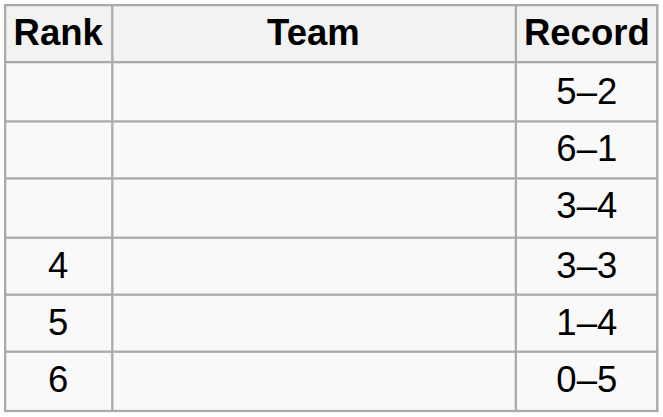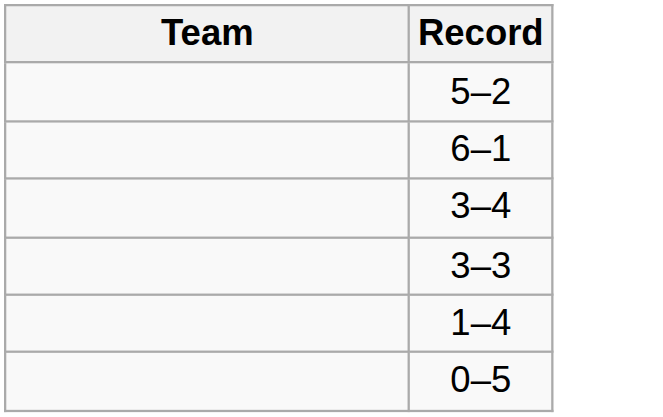 <table class=wikitable style="text-align:center;">
 <tr>
-<th>Rank</th>
 <th width=170>Team</th>
 <th>Record</th>
 </tr>
 <tr>
-<td></td>
 <td align=left></td>
 <td>5–2</td>
 </tr>
 <tr>
-<td></td>
 <td align=left></td>
 <td>6–1</td>
 </tr>
 <tr>
-<td></td>
 <td align=left></td>
 <td>3–4</td>
 </tr>
 <tr>
-<td>4</td>
 <td align=left></td>
 <td>3–3</td>
 </tr>
 <tr>
-<td>5</td>
 <td align=left></td>
 <td>1–4</td>
 </tr>
 <tr>
-<td>6</td>
 <td align=left></td>
 <td>0–5</td>
 </tr>
 </table>
